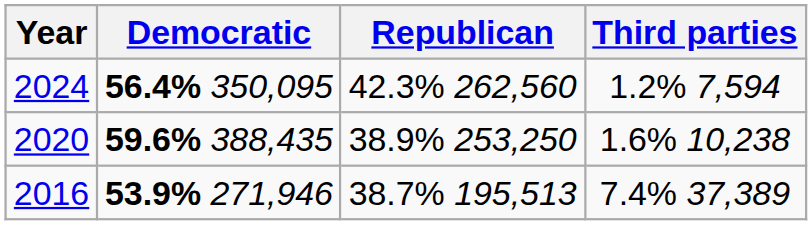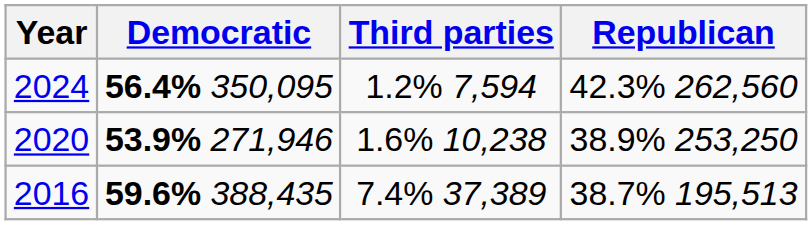 <table class="wikitable" style="float:center; margin:1em; font-size:95%;">
 <tr>
 <th>Year</th>
 <th><a href='#'>Democratic</a></th>
+<th><a href='#'>Third parties</a></th>
 <th><a href='#'>Republican</a></th>
-<th><a href='#'>Third parties</a></th>
 </tr>
 <tr>
 <td align="center" ><a href='#'>2024</a></td>
 <td align="center" ><strong>56.4%</strong> <em>350,095</em></td>
+<td align="center" >1.2% <em>7,594</em></td>
 <td align="center" >42.3% <em>262,560</em></td>
-<td align="center" >1.2% <em>7,594</em></td>
 </tr>
 <tr>
 <td align="center" ><a href='#'>2020</a></td>
-<td align="center" ><strong>59.6%</strong> <em>388,435</em></td>
+<td align="center" ><strong>53.9%</strong> <em>271,946</em></td>
+<td align="center" >1.6% <em>10,238</em></td>
 <td align="center" >38.9% <em>253,250</em></td>
-<td align="center" >1.6% <em>10,238</em></td>
 </tr>
 <tr>
 <td align="center" ><a href='#'>2016</a></td>
-<td align="center" ><strong>53.9%</strong> <em>271,946</em></td>
+<td align="center" ><strong>59.6%</strong> <em>388,435</em></td>
+<td align="center" >7.4% <em>37,389</em></td>
 <td align="center" >38.7% <em>195,513</em></td>
-<td align="center" >7.4% <em>37,389</em></td>
 </tr>
 </table>
